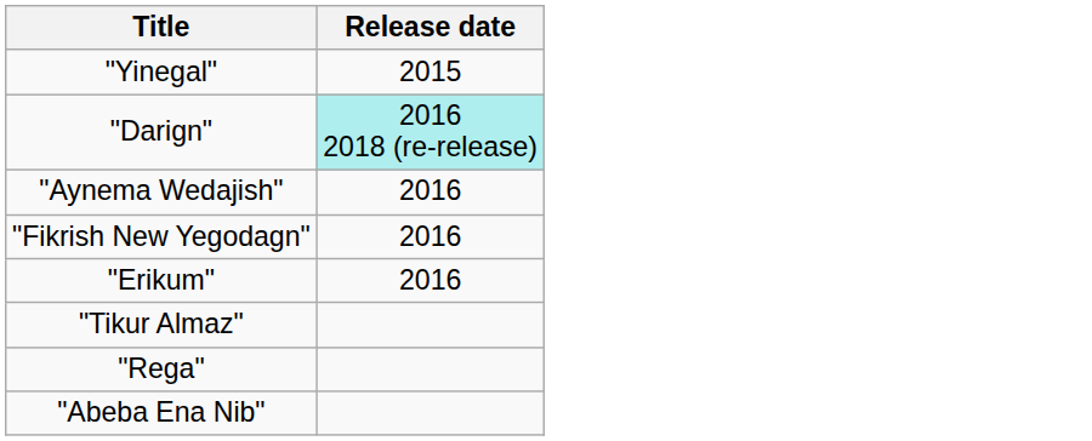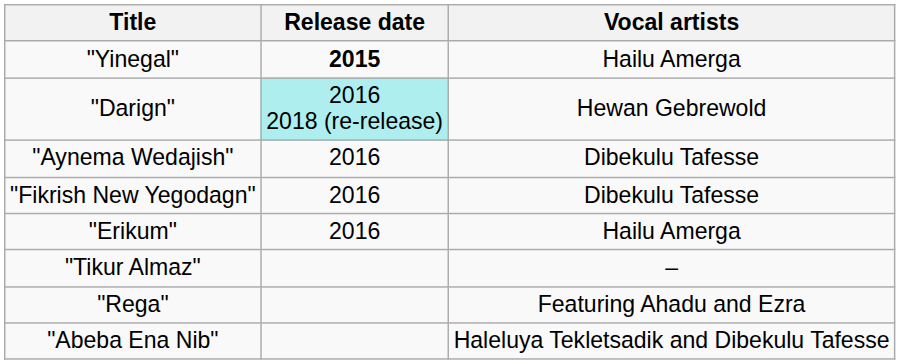 <table class="wikitable mw-collapsible plainrowheaders" style="text-align:center;">
 <tr>
 <th>Title</th>
 <th scope="col" style="padding:0 8px;">Release date</th>
+<th>Vocal artists</th>
 </tr>
 <tr>
 <td>"Yinegal"</td>
-<td>2015</td>
+<td><strong>2015</strong></td>
+<td>Hailu Amerga</td>
 </tr>
 <tr>
 <td>"Darign"</td>
 <td style="background: paleturquoise;">2016<br>2018 (re-release)</td>
+<td>Hewan Gebrewold</td>
 </tr>
 <tr>
 <td>"Aynema Wedajish"</td>
 <td>2016</td>
+<td>Dibekulu Tafesse</td>
 </tr>
 <tr>
 <td>"Fikrish New Yegodagn"</td>
 <td>2016</td>
+<td>Dibekulu Tafesse</td>
 </tr>
 <tr>
 <td>"Erikum"</td>
 <td>2016</td>
+<td>Hailu Amerga</td>
 </tr>
 <tr>
 <td>"Tikur Almaz"</td>
 <td></td>
+<td>–</td>
 </tr>
 <tr>
 <td>"Rega"</td>
 <td></td>
+<td>Featuring Ahadu and Ezra</td>
 </tr>
 <tr>
 <td>"Abeba Ena Nib"</td>
 <td></td>
+<td>Haleluya Tekletsadik and Dibekulu Tafesse</td>
 </tr>
 </table>
